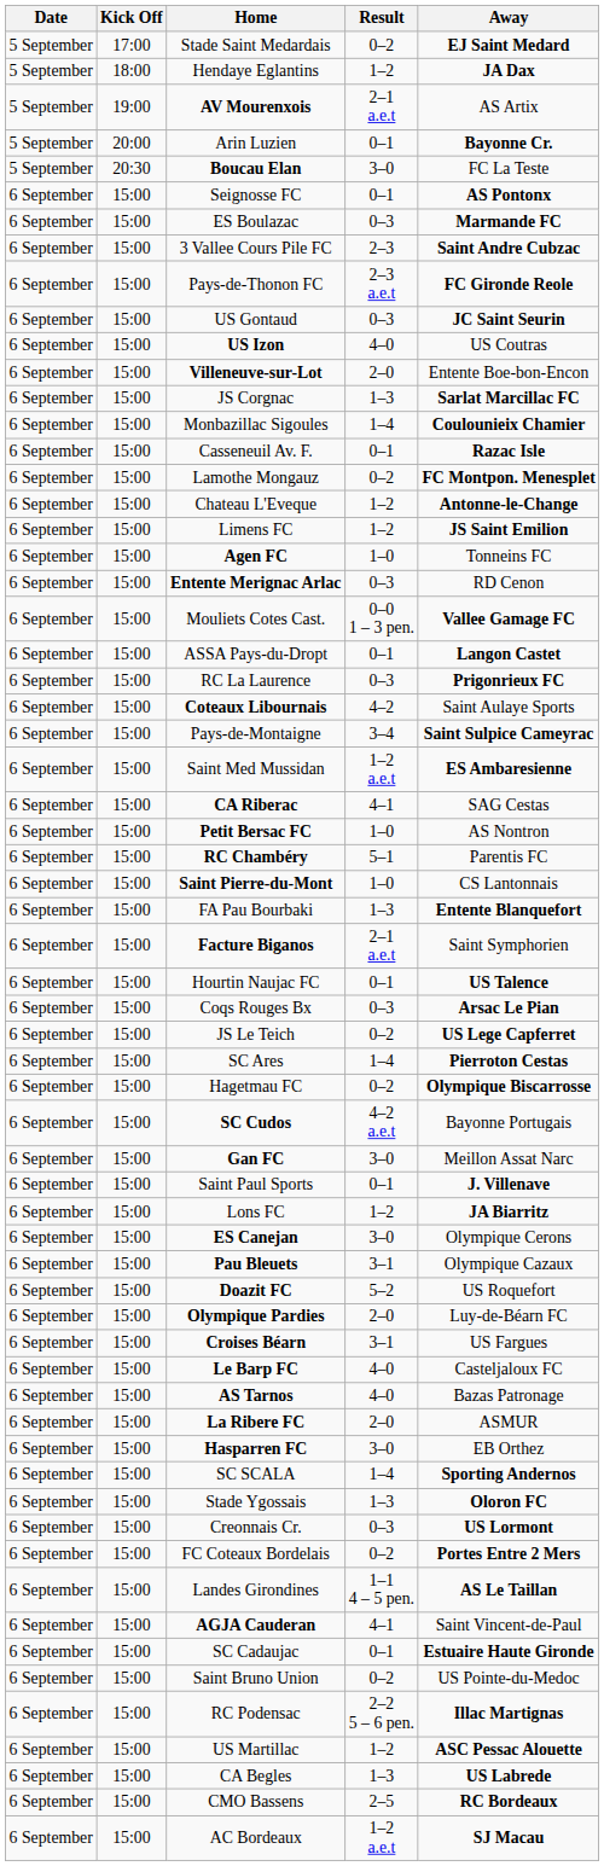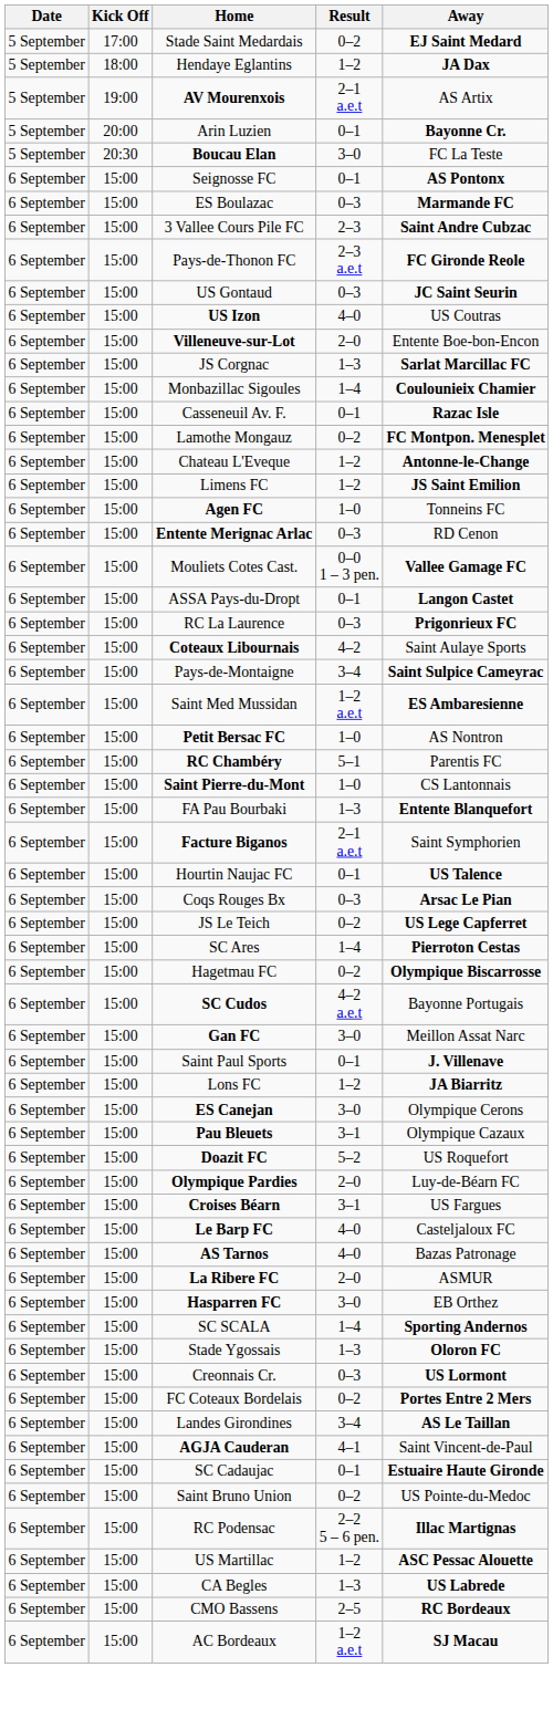 <table class="wikitable" style="text-align:center;">
 <tr>
 <th scope="col">Date</th>
 <th scope="col">Kick Off</th>
 <th scope="col">Home</th>
 <th scope="col">Result</th>
 <th scope="col">Away</th>
 </tr>
 <tr>
 <td>5 September</td>
 <td>17:00</td>
 <td>Stade Saint Medardais</td>
 <td>0–2</td>
 <td><strong>EJ Saint Medard</strong></td>
 </tr>
 <tr>
 <td>5 September</td>
 <td>18:00</td>
 <td>Hendaye Eglantins</td>
 <td>1–2</td>
 <td><strong>JA Dax</strong></td>
 </tr>
 <tr>
 <td>5 September</td>
 <td>19:00</td>
 <td><strong>AV Mourenxois</strong></td>
 <td>2–1 <br> <a href='#'>a.e.t</a></td>
 <td>AS Artix</td>
 </tr>
 <tr>
 <td>5 September</td>
 <td>20:00</td>
 <td>Arin Luzien</td>
 <td>0–1</td>
 <td><strong>Bayonne Cr.</strong></td>
 </tr>
 <tr>
 <td>5 September</td>
 <td>20:30</td>
 <td><strong>Boucau Elan</strong></td>
 <td>3–0</td>
 <td>FC La Teste</td>
 </tr>
 <tr>
 <td>6 September</td>
 <td>15:00</td>
 <td>Seignosse FC</td>
 <td>0–1</td>
 <td><strong>AS Pontonx</strong></td>
 </tr>
 <tr>
 <td>6 September</td>
 <td>15:00</td>
 <td>ES Boulazac</td>
 <td>0–3</td>
 <td><strong>Marmande FC</strong></td>
 </tr>
 <tr>
 <td>6 September</td>
 <td>15:00</td>
 <td>3 Vallee Cours Pile FC</td>
 <td>2–3</td>
 <td><strong>Saint Andre Cubzac</strong></td>
 </tr>
 <tr>
 <td>6 September</td>
 <td>15:00</td>
 <td>Pays-de-Thonon FC</td>
 <td>2–3 <br> <a href='#'>a.e.t</a></td>
 <td><strong>FC Gironde Reole</strong></td>
 </tr>
 <tr>
 <td>6 September</td>
 <td>15:00</td>
 <td>US Gontaud</td>
 <td>0–3</td>
 <td><strong>JC Saint Seurin</strong></td>
 </tr>
 <tr>
 <td>6 September</td>
 <td>15:00</td>
 <td><strong>US Izon</strong></td>
 <td>4–0</td>
 <td>US Coutras</td>
 </tr>
 <tr>
 <td>6 September</td>
 <td>15:00</td>
 <td><strong>Villeneuve-sur-Lot</strong></td>
 <td>2–0</td>
 <td>Entente Boe-bon-Encon</td>
 </tr>
 <tr>
 <td>6 September</td>
 <td>15:00</td>
 <td>JS Corgnac</td>
 <td>1–3</td>
 <td><strong>Sarlat Marcillac FC</strong></td>
 </tr>
 <tr>
 <td>6 September</td>
 <td>15:00</td>
 <td>Monbazillac Sigoules</td>
 <td>1–4</td>
 <td><strong>Coulounieix Chamier</strong></td>
 </tr>
 <tr>
 <td>6 September</td>
 <td>15:00</td>
 <td>Casseneuil Av. F.</td>
 <td>0–1</td>
 <td><strong>Razac Isle</strong></td>
 </tr>
 <tr>
 <td>6 September</td>
 <td>15:00</td>
 <td>Lamothe Mongauz</td>
 <td>0–2</td>
 <td><strong> FC Montpon. Menesplet</strong></td>
 </tr>
 <tr>
 <td>6 September</td>
 <td>15:00</td>
 <td>Chateau L'Eveque</td>
 <td>1–2</td>
 <td><strong>Antonne-le-Change</strong></td>
 </tr>
 <tr>
 <td>6 September</td>
 <td>15:00</td>
 <td>Limens FC</td>
 <td>1–2</td>
 <td><strong>JS Saint Emilion</strong></td>
 </tr>
 <tr>
 <td>6 September</td>
 <td>15:00</td>
 <td><strong>Agen FC</strong></td>
 <td>1–0</td>
 <td>Tonneins FC</td>
 </tr>
 <tr>
 <td>6 September</td>
 <td>15:00</td>
 <td><strong>Entente Merignac Arlac</strong></td>
 <td>0–3</td>
 <td>RD Cenon</td>
 </tr>
 <tr>
 <td>6 September</td>
 <td>15:00</td>
 <td>Mouliets Cotes Cast.</td>
 <td>0–0 <br> 1 – 3 pen.</td>
 <td><strong>Vallee Gamage FC</strong></td>
 </tr>
 <tr>
 <td>6 September</td>
 <td>15:00</td>
 <td>ASSA Pays-du-Dropt</td>
 <td>0–1</td>
 <td><strong>Langon Castet</strong></td>
 </tr>
 <tr>
 <td>6 September</td>
 <td>15:00</td>
 <td>RC La Laurence</td>
 <td>0–3</td>
 <td><strong>Prigonrieux FC</strong></td>
 </tr>
 <tr>
 <td>6 September</td>
 <td>15:00</td>
 <td><strong>Coteaux Libournais</strong></td>
 <td>4–2</td>
 <td>Saint Aulaye Sports</td>
 </tr>
 <tr>
 <td>6 September</td>
 <td>15:00</td>
 <td>Pays-de-Montaigne</td>
 <td>3–4</td>
 <td><strong>Saint Sulpice Cameyrac</strong></td>
 </tr>
 <tr>
 <td>6 September</td>
 <td>15:00</td>
 <td>Saint Med Mussidan</td>
 <td>1–2 <br> <a href='#'>a.e.t</a></td>
 <td><strong>ES Ambaresienne</strong></td>
-</tr>
-<tr>
-<td>6 September</td>
-<td>15:00</td>
-<td><strong>CA Riberac</strong></td>
-<td>4–1</td>
-<td>SAG Cestas</td>
 </tr>
 <tr>
 <td>6 September</td>
 <td>15:00</td>
 <td><strong>Petit Bersac FC</strong></td>
 <td>1–0</td>
 <td>AS Nontron</td>
 </tr>
 <tr>
 <td>6 September</td>
 <td>15:00</td>
 <td><strong>RC Chambéry</strong></td>
 <td>5–1</td>
 <td>Parentis FC</td>
 </tr>
 <tr>
 <td>6 September</td>
 <td>15:00</td>
 <td><strong>Saint Pierre-du-Mont</strong></td>
 <td>1–0</td>
 <td>CS Lantonnais</td>
 </tr>
 <tr>
 <td>6 September</td>
 <td>15:00</td>
 <td>FA Pau Bourbaki</td>
 <td>1–3</td>
 <td><strong>Entente Blanquefort</strong></td>
 </tr>
 <tr>
 <td>6 September</td>
 <td>15:00</td>
 <td><strong>Facture Biganos</strong></td>
 <td>2–1 <br> <a href='#'>a.e.t</a></td>
 <td>Saint Symphorien</td>
 </tr>
 <tr>
 <td>6 September</td>
 <td>15:00</td>
 <td>Hourtin Naujac FC</td>
 <td>0–1</td>
 <td><strong>US Talence</strong></td>
 </tr>
 <tr>
 <td>6 September</td>
 <td>15:00</td>
 <td>Coqs Rouges Bx</td>
 <td>0–3</td>
 <td><strong>Arsac Le Pian</strong></td>
 </tr>
 <tr>
 <td>6 September</td>
 <td>15:00</td>
 <td>JS Le Teich</td>
 <td>0–2</td>
 <td><strong>US Lege Capferret</strong></td>
 </tr>
 <tr>
 <td>6 September</td>
 <td>15:00</td>
 <td>SC Ares</td>
 <td>1–4</td>
 <td><strong>Pierroton Cestas</strong></td>
 </tr>
 <tr>
 <td>6 September</td>
 <td>15:00</td>
 <td>Hagetmau FC</td>
 <td>0–2</td>
 <td><strong>Olympique Biscarrosse</strong></td>
 </tr>
 <tr>
 <td>6 September</td>
 <td>15:00</td>
 <td><strong>SC Cudos</strong></td>
 <td>4–2 <br> <a href='#'>a.e.t</a></td>
 <td>Bayonne Portugais</td>
 </tr>
 <tr>
 <td>6 September</td>
 <td>15:00</td>
 <td><strong>Gan FC</strong></td>
 <td>3–0</td>
 <td>Meillon Assat Narc</td>
 </tr>
 <tr>
 <td>6 September</td>
 <td>15:00</td>
 <td>Saint Paul Sports</td>
 <td>0–1</td>
 <td><strong>J. Villenave</strong></td>
 </tr>
 <tr>
 <td>6 September</td>
 <td>15:00</td>
 <td>Lons FC</td>
 <td>1–2</td>
 <td><strong>JA Biarritz</strong></td>
 </tr>
 <tr>
 <td>6 September</td>
 <td>15:00</td>
 <td><strong>ES Canejan</strong></td>
 <td>3–0</td>
 <td>Olympique Cerons</td>
 </tr>
 <tr>
 <td>6 September</td>
 <td>15:00</td>
 <td><strong>Pau Bleuets</strong></td>
 <td>3–1</td>
 <td>Olympique Cazaux</td>
 </tr>
 <tr>
 <td>6 September</td>
 <td>15:00</td>
 <td><strong>Doazit FC</strong></td>
 <td>5–2</td>
 <td>US Roquefort</td>
 </tr>
 <tr>
 <td>6 September</td>
 <td>15:00</td>
 <td><strong>Olympique Pardies</strong></td>
 <td>2–0</td>
 <td>Luy-de-Béarn FC</td>
 </tr>
 <tr>
 <td>6 September</td>
 <td>15:00</td>
 <td><strong>Croises Béarn</strong></td>
 <td>3–1</td>
 <td>US Fargues</td>
 </tr>
 <tr>
 <td>6 September</td>
 <td>15:00</td>
 <td><strong>Le Barp FC</strong></td>
 <td>4–0</td>
 <td>Casteljaloux FC</td>
 </tr>
 <tr>
 <td>6 September</td>
 <td>15:00</td>
 <td><strong>AS Tarnos</strong></td>
 <td>4–0</td>
 <td>Bazas Patronage</td>
 </tr>
 <tr>
 <td>6 September</td>
 <td>15:00</td>
 <td><strong>La Ribere FC</strong></td>
 <td>2–0</td>
 <td>ASMUR</td>
 </tr>
 <tr>
 <td>6 September</td>
 <td>15:00</td>
 <td><strong>Hasparren FC</strong></td>
 <td>3–0</td>
 <td>EB Orthez</td>
 </tr>
 <tr>
 <td>6 September</td>
 <td>15:00</td>
 <td>SC SCALA</td>
 <td>1–4</td>
 <td><strong>Sporting Andernos</strong></td>
 </tr>
 <tr>
 <td>6 September</td>
 <td>15:00</td>
 <td>Stade Ygossais</td>
 <td>1–3</td>
 <td><strong>Oloron FC</strong></td>
 </tr>
 <tr>
 <td>6 September</td>
 <td>15:00</td>
 <td>Creonnais Cr.</td>
 <td>0–3</td>
 <td><strong>US Lormont</strong></td>
 </tr>
 <tr>
 <td>6 September</td>
 <td>15:00</td>
 <td>FC Coteaux Bordelais</td>
 <td>0–2</td>
 <td><strong>Portes Entre 2 Mers</strong></td>
 </tr>
 <tr>
 <td>6 September</td>
 <td>15:00</td>
 <td>Landes Girondines</td>
-<td>1–1 <br> 4 – 5 pen.</td>
+<td>3–4</td>
 <td><strong>AS Le Taillan</strong></td>
 </tr>
 <tr>
 <td>6 September</td>
 <td>15:00</td>
 <td><strong>AGJA Cauderan</strong></td>
 <td>4–1</td>
 <td>Saint Vincent-de-Paul</td>
 </tr>
 <tr>
 <td>6 September</td>
 <td>15:00</td>
 <td>SC Cadaujac</td>
 <td>0–1</td>
 <td><strong>Estuaire Haute Gironde</strong></td>
 </tr>
 <tr>
 <td>6 September</td>
 <td>15:00</td>
 <td>Saint Bruno Union</td>
 <td>0–2</td>
 <td>US Pointe-du-Medoc</td>
 </tr>
 <tr>
 <td>6 September</td>
 <td>15:00</td>
 <td>RC Podensac</td>
 <td>2–2 <br> 5 – 6 pen.</td>
 <td><strong>Illac Martignas</strong></td>
 </tr>
 <tr>
 <td>6 September</td>
 <td>15:00</td>
 <td>US Martillac</td>
 <td>1–2</td>
 <td><strong>ASC Pessac Alouette</strong></td>
 </tr>
 <tr>
 <td>6 September</td>
 <td>15:00</td>
 <td>CA Begles</td>
 <td>1–3</td>
 <td><strong>US Labrede</strong></td>
 </tr>
 <tr>
 <td>6 September</td>
 <td>15:00</td>
 <td>CMO Bassens</td>
 <td>2–5</td>
 <td><strong>RC Bordeaux</strong></td>
 </tr>
 <tr>
 <td>6 September</td>
 <td>15:00</td>
 <td>AC Bordeaux</td>
 <td>1–2 <br> <a href='#'>a.e.t</a></td>
 <td><strong>SJ Macau</strong></td>
 </tr>
 </table>
